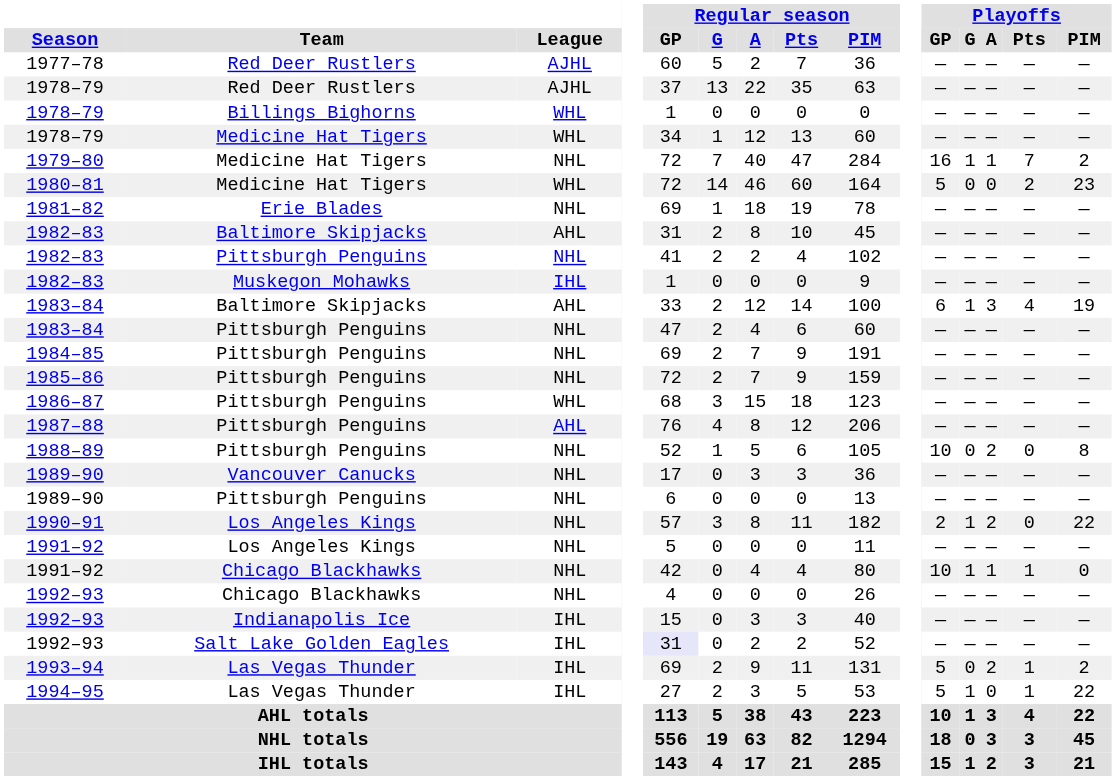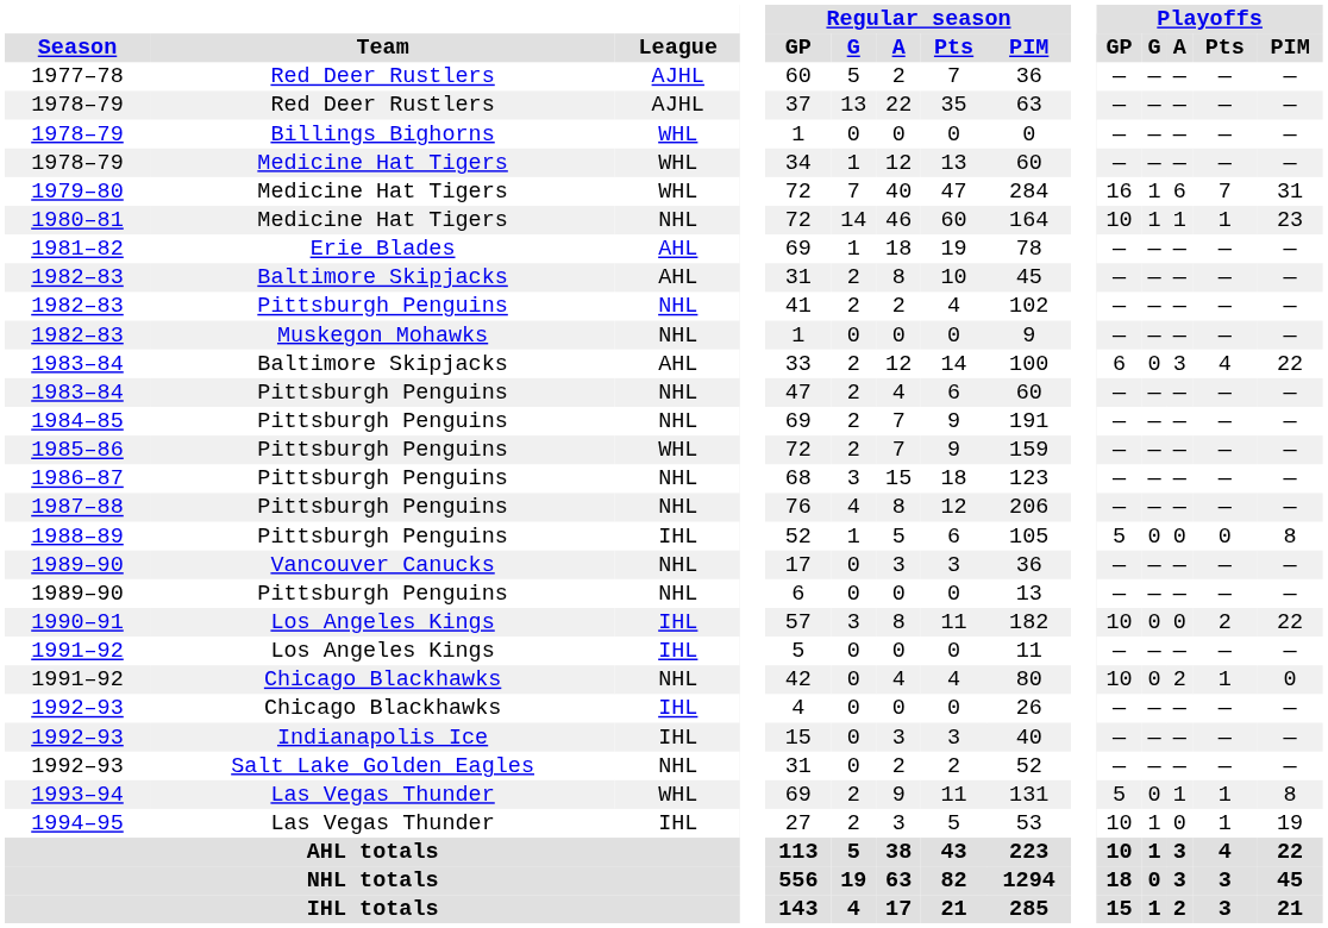 <table border="0" cellpadding="1" cellspacing="0" style="text-align:center; width:60em">
 <tr bgcolor="#e0e0e0">
 <th colspan="3" bgcolor="#ffffff"> </th>
 <th rowspan="101" bgcolor="#ffffff"> </th>
 <th colspan="5"><a href='#'>Regular season</a></th>
 <th rowspan="101" bgcolor="#ffffff"> </th>
 <th colspan="5"><a href='#'>Playoffs</a></th>
 </tr>
 <tr bgcolor="#e0e0e0">
 <th><a href='#'>Season</a></th>
 <th>Team</th>
 <th>League</th>
 <th>GP</th>
 <th><a href='#'>G</a></th>
 <th><a href='#'>A</a></th>
 <th><a href='#'>Pts</a></th>
 <th><a href='#'>PIM</a></th>
 <th>GP</th>
 <th>G</th>
 <th>A</th>
 <th>Pts</th>
 <th>PIM</th>
 </tr>
 <tr>
 <td>1977–78</td>
 <td><a href='#'>Red Deer Rustlers</a></td>
 <td><a href='#'>AJHL</a></td>
 <td>60</td>
 <td>5</td>
 <td>2</td>
 <td>7</td>
 <td>36</td>
 <td>—</td>
 <td>—</td>
 <td>—</td>
 <td>—</td>
 <td>—</td>
 </tr>
 <tr bgcolor="#f0f0f0">
 <td>1978–79</td>
 <td>Red Deer Rustlers</td>
 <td>AJHL</td>
 <td>37</td>
 <td>13</td>
 <td>22</td>
 <td>35</td>
 <td>63</td>
 <td>—</td>
 <td>—</td>
 <td>—</td>
 <td>—</td>
 <td>—</td>
 </tr>
 <tr>
 <td><a href='#'>1978–79</a></td>
 <td><a href='#'>Billings Bighorns</a></td>
 <td><a href='#'>WHL</a></td>
 <td>1</td>
 <td>0</td>
 <td>0</td>
 <td>0</td>
 <td>0</td>
 <td>—</td>
 <td>—</td>
 <td>—</td>
 <td>—</td>
 <td>—</td>
 </tr>
 <tr bgcolor="#f0f0f0">
 <td>1978–79</td>
 <td><a href='#'>Medicine Hat Tigers</a></td>
 <td>WHL</td>
 <td>34</td>
 <td>1</td>
 <td>12</td>
 <td>13</td>
 <td>60</td>
 <td>—</td>
 <td>—</td>
 <td>—</td>
 <td>—</td>
 <td>—</td>
 </tr>
 <tr>
 <td><a href='#'>1979–80</a></td>
 <td>Medicine Hat Tigers</td>
-<td>NHL</td>
+<td>WHL</td>
 <td>72</td>
 <td>7</td>
 <td>40</td>
 <td>47</td>
 <td>284</td>
 <td>16</td>
 <td>1</td>
-<td>1</td>
+<td>6</td>
 <td>7</td>
-<td>2</td>
+<td>31</td>
 </tr>
 <tr bgcolor="#f0f0f0">
 <td><a href='#'>1980–81</a></td>
 <td>Medicine Hat Tigers</td>
-<td>WHL</td>
+<td>NHL</td>
 <td>72</td>
 <td>14</td>
 <td>46</td>
 <td>60</td>
 <td>164</td>
-<td>5</td>
-<td>0</td>
-<td>0</td>
-<td>2</td>
+<td>10</td>
+<td>1</td>
+<td>1</td>
+<td>1</td>
 <td>23</td>
 </tr>
 <tr>
 <td><a href='#'>1981–82</a></td>
 <td><a href='#'>Erie Blades</a></td>
-<td>NHL</td>
+<td><a href='#'>AHL</a></td>
 <td>69</td>
 <td>1</td>
 <td>18</td>
 <td>19</td>
 <td>78</td>
 <td>—</td>
 <td>—</td>
 <td>—</td>
 <td>—</td>
 <td>—</td>
 </tr>
 <tr bgcolor="#f0f0f0">
 <td><a href='#'>1982–83</a></td>
 <td><a href='#'>Baltimore Skipjacks</a></td>
 <td>AHL</td>
 <td>31</td>
 <td>2</td>
 <td>8</td>
 <td>10</td>
 <td>45</td>
 <td>—</td>
 <td>—</td>
 <td>—</td>
 <td>—</td>
 <td>—</td>
 </tr>
 <tr>
 <td><a href='#'>1982–83</a></td>
 <td><a href='#'>Pittsburgh Penguins</a></td>
 <td><a href='#'>NHL</a></td>
 <td>41</td>
 <td>2</td>
 <td>2</td>
 <td>4</td>
 <td>102</td>
 <td>—</td>
 <td>—</td>
 <td>—</td>
 <td>—</td>
 <td>—</td>
 </tr>
 <tr bgcolor="#f0f0f0">
 <td><a href='#'>1982–83</a></td>
 <td><a href='#'>Muskegon Mohawks</a></td>
-<td><a href='#'>IHL</a></td>
+<td>NHL</td>
 <td>1</td>
 <td>0</td>
 <td>0</td>
 <td>0</td>
 <td>9</td>
 <td>—</td>
 <td>—</td>
 <td>—</td>
 <td>—</td>
 <td>—</td>
 </tr>
 <tr>
 <td><a href='#'>1983–84</a></td>
 <td>Baltimore Skipjacks</td>
 <td>AHL</td>
 <td>33</td>
 <td>2</td>
 <td>12</td>
 <td>14</td>
 <td>100</td>
 <td>6</td>
-<td>1</td>
+<td>0</td>
 <td>3</td>
 <td>4</td>
-<td>19</td>
+<td>22</td>
 </tr>
 <tr bgcolor="#f0f0f0">
 <td><a href='#'>1983–84</a></td>
 <td>Pittsburgh Penguins</td>
 <td>NHL</td>
 <td>47</td>
 <td>2</td>
 <td>4</td>
 <td>6</td>
 <td>60</td>
 <td>—</td>
 <td>—</td>
 <td>—</td>
 <td>—</td>
 <td>—</td>
 </tr>
 <tr>
 <td><a href='#'>1984–85</a></td>
 <td>Pittsburgh Penguins</td>
 <td>NHL</td>
 <td>69</td>
 <td>2</td>
 <td>7</td>
 <td>9</td>
 <td>191</td>
 <td>—</td>
 <td>—</td>
 <td>—</td>
 <td>—</td>
 <td>—</td>
 </tr>
 <tr bgcolor="#f0f0f0">
 <td><a href='#'>1985–86</a></td>
 <td>Pittsburgh Penguins</td>
-<td>NHL</td>
+<td>WHL</td>
 <td>72</td>
 <td>2</td>
 <td>7</td>
 <td>9</td>
 <td>159</td>
 <td>—</td>
 <td>—</td>
 <td>—</td>
 <td>—</td>
 <td>—</td>
 </tr>
 <tr>
 <td><a href='#'>1986–87</a></td>
 <td>Pittsburgh Penguins</td>
-<td>WHL</td>
+<td>NHL</td>
 <td>68</td>
 <td>3</td>
 <td>15</td>
 <td>18</td>
 <td>123</td>
 <td>—</td>
 <td>—</td>
 <td>—</td>
 <td>—</td>
 <td>—</td>
 </tr>
 <tr bgcolor="#f0f0f0">
 <td><a href='#'>1987–88</a></td>
 <td>Pittsburgh Penguins</td>
-<td><a href='#'>AHL</a></td>
+<td>NHL</td>
 <td>76</td>
 <td>4</td>
 <td>8</td>
 <td>12</td>
 <td>206</td>
 <td>—</td>
 <td>—</td>
 <td>—</td>
 <td>—</td>
 <td>—</td>
 </tr>
 <tr>
 <td><a href='#'>1988–89</a></td>
 <td>Pittsburgh Penguins</td>
-<td>NHL</td>
+<td>IHL</td>
 <td>52</td>
 <td>1</td>
 <td>5</td>
 <td>6</td>
 <td>105</td>
-<td>10</td>
+<td>5</td>
 <td>0</td>
-<td>2</td>
+<td>0</td>
 <td>0</td>
 <td>8</td>
 </tr>
 <tr bgcolor="#f0f0f0">
 <td><a href='#'>1989–90</a></td>
 <td><a href='#'>Vancouver Canucks</a></td>
 <td>NHL</td>
 <td>17</td>
 <td>0</td>
 <td>3</td>
 <td>3</td>
 <td>36</td>
 <td>—</td>
 <td>—</td>
 <td>—</td>
 <td>—</td>
 <td>—</td>
 </tr>
 <tr>
 <td>1989–90</td>
 <td>Pittsburgh Penguins</td>
 <td>NHL</td>
 <td>6</td>
 <td>0</td>
 <td>0</td>
 <td>0</td>
 <td>13</td>
 <td>—</td>
 <td>—</td>
 <td>—</td>
 <td>—</td>
 <td>—</td>
 </tr>
 <tr bgcolor="#f0f0f0">
 <td><a href='#'>1990–91</a></td>
 <td><a href='#'>Los Angeles Kings</a></td>
-<td>NHL</td>
+<td><a href='#'>IHL</a></td>
 <td>57</td>
 <td>3</td>
 <td>8</td>
 <td>11</td>
 <td>182</td>
+<td>10</td>
+<td>0</td>
+<td>0</td>
 <td>2</td>
-<td>1</td>
-<td>2</td>
-<td>0</td>
 <td>22</td>
 </tr>
 <tr>
 <td><a href='#'>1991–92</a></td>
 <td>Los Angeles Kings</td>
-<td>NHL</td>
+<td><a href='#'>IHL</a></td>
 <td>5</td>
 <td>0</td>
 <td>0</td>
 <td>0</td>
 <td>11</td>
 <td>—</td>
 <td>—</td>
 <td>—</td>
 <td>—</td>
 <td>—</td>
 </tr>
 <tr bgcolor="#f0f0f0">
 <td>1991–92</td>
 <td><a href='#'>Chicago Blackhawks</a></td>
 <td>NHL</td>
 <td>42</td>
 <td>0</td>
 <td>4</td>
 <td>4</td>
 <td>80</td>
 <td>10</td>
-<td>1</td>
-<td>1</td>
+<td>0</td>
+<td>2</td>
 <td>1</td>
 <td>0</td>
 </tr>
 <tr>
 <td><a href='#'>1992–93</a></td>
 <td>Chicago Blackhawks</td>
-<td>NHL</td>
+<td><a href='#'>IHL</a></td>
 <td>4</td>
 <td>0</td>
 <td>0</td>
 <td>0</td>
 <td>26</td>
 <td>—</td>
 <td>—</td>
 <td>—</td>
 <td>—</td>
 <td>—</td>
 </tr>
 <tr bgcolor="#f0f0f0">
 <td><a href='#'>1992–93</a></td>
 <td><a href='#'>Indianapolis Ice</a></td>
 <td>IHL</td>
 <td>15</td>
 <td>0</td>
 <td>3</td>
 <td>3</td>
 <td>40</td>
 <td>—</td>
 <td>—</td>
 <td>—</td>
 <td>—</td>
 <td>—</td>
 </tr>
 <tr>
 <td>1992–93</td>
 <td><a href='#'>Salt Lake Golden Eagles</a></td>
-<td>IHL</td>
-<td style="background: lavender;">31</td>
+<td>NHL</td>
+<td>31</td>
 <td>0</td>
 <td>2</td>
 <td>2</td>
 <td>52</td>
 <td>—</td>
 <td>—</td>
 <td>—</td>
 <td>—</td>
 <td>—</td>
 </tr>
 <tr bgcolor="#f0f0f0">
 <td><a href='#'>1993–94</a></td>
 <td><a href='#'>Las Vegas Thunder</a></td>
-<td>IHL</td>
+<td>WHL</td>
 <td>69</td>
 <td>2</td>
 <td>9</td>
 <td>11</td>
 <td>131</td>
 <td>5</td>
 <td>0</td>
-<td>2</td>
 <td>1</td>
-<td>2</td>
+<td>1</td>
+<td>8</td>
 </tr>
 <tr>
 <td><a href='#'>1994–95</a></td>
 <td>Las Vegas Thunder</td>
 <td>IHL</td>
 <td>27</td>
 <td>2</td>
 <td>3</td>
 <td>5</td>
 <td>53</td>
-<td>5</td>
+<td>10</td>
 <td>1</td>
 <td>0</td>
 <td>1</td>
-<td>22</td>
+<td>19</td>
 </tr>
 <tr bgcolor="#e0e0e0">
 <th colspan="3">AHL totals</th>
 <th>113</th>
 <th>5</th>
 <th>38</th>
 <th>43</th>
 <th>223</th>
 <th>10</th>
 <th>1</th>
 <th>3</th>
 <th>4</th>
 <th>22</th>
 </tr>
 <tr bgcolor="#e0e0e0">
 <th colspan="3">NHL totals</th>
 <th>556</th>
 <th>19</th>
 <th>63</th>
 <th>82</th>
 <th>1294</th>
 <th>18</th>
 <th>0</th>
 <th>3</th>
 <th>3</th>
 <th>45</th>
 </tr>
 <tr bgcolor="#e0e0e0">
 <th colspan="3">IHL totals</th>
 <th>143</th>
 <th>4</th>
 <th>17</th>
 <th>21</th>
 <th>285</th>
 <th>15</th>
 <th>1</th>
 <th>2</th>
 <th>3</th>
 <th>21</th>
 </tr>
 </table>
